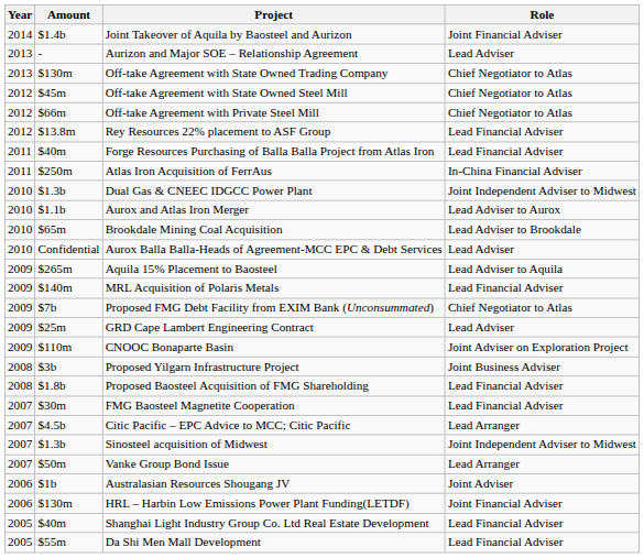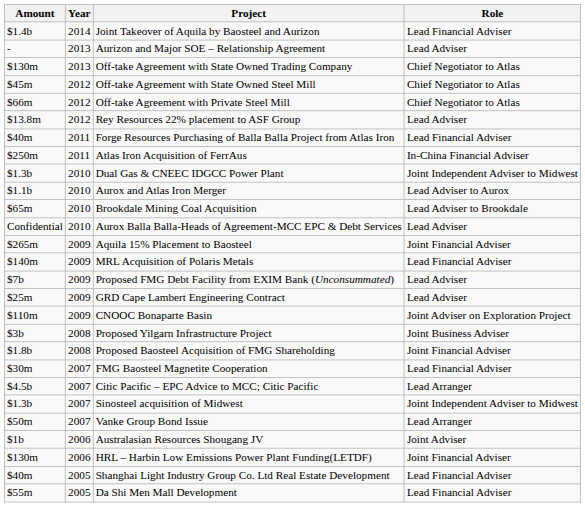 <table class="wikitable">
 <tr>
+<th>Amount</th>
 <th>Year</th>
-<th>Amount</th>
 <th>Project</th>
 <th>Role</th>
 </tr>
 <tr>
+<td>$1.4b</td>
 <td>2014</td>
-<td>$1.4b</td>
 <td>Joint Takeover of Aquila by Baosteel and Aurizon</td>
-<td>Joint Financial Adviser</td>
+<td>Lead Financial Adviser</td>
 </tr>
 <tr>
+<td>-</td>
 <td>2013</td>
-<td>-</td>
 <td>Aurizon and Major SOE – Relationship Agreement</td>
 <td>Lead Adviser</td>
 </tr>
 <tr>
+<td>$130m</td>
 <td>2013</td>
-<td>$130m</td>
 <td>Off-take Agreement with State Owned Trading Company</td>
 <td>Chief Negotiator to Atlas</td>
 </tr>
 <tr>
+<td>$45m</td>
 <td>2012</td>
-<td>$45m</td>
 <td>Off-take Agreement with State Owned Steel Mill</td>
 <td>Chief Negotiator to Atlas</td>
 </tr>
 <tr>
+<td>$66m</td>
 <td>2012</td>
-<td>$66m</td>
 <td>Off-take Agreement with Private Steel Mill</td>
 <td>Chief Negotiator to Atlas</td>
 </tr>
 <tr>
+<td>$13.8m</td>
 <td>2012</td>
-<td>$13.8m</td>
 <td>Rey Resources 22% placement to ASF Group</td>
-<td>Lead Financial Adviser</td>
+<td>Lead Adviser</td>
 </tr>
 <tr>
+<td>$40m</td>
 <td>2011</td>
-<td>$40m</td>
 <td>Forge Resources Purchasing of Balla Balla Project from Atlas Iron</td>
 <td>Lead Financial Adviser</td>
 </tr>
 <tr>
+<td>$250m</td>
 <td>2011</td>
-<td>$250m</td>
 <td>Atlas Iron Acquisition of FerrAus</td>
 <td>In-China Financial Adviser</td>
 </tr>
 <tr>
+<td>$1.3b</td>
 <td>2010</td>
-<td>$1.3b</td>
 <td>Dual Gas & CNEEC IDGCC Power Plant</td>
 <td>Joint Independent Adviser to Midwest</td>
 </tr>
 <tr>
+<td>$1.1b</td>
 <td>2010</td>
-<td>$1.1b</td>
 <td>Aurox and Atlas Iron Merger</td>
 <td>Lead Adviser to Aurox</td>
 </tr>
 <tr>
+<td>$65m</td>
 <td>2010</td>
-<td>$65m</td>
 <td>Brookdale Mining Coal Acquisition</td>
 <td>Lead Adviser to Brookdale</td>
 </tr>
 <tr>
+<td>Confidential</td>
 <td>2010</td>
-<td>Confidential</td>
 <td>Aurox Balla Balla-Heads of Agreement-MCC EPC & Debt Services</td>
 <td>Lead Adviser</td>
 </tr>
 <tr>
+<td>$265m</td>
 <td>2009</td>
-<td>$265m</td>
 <td>Aquila 15% Placement to Baosteel</td>
-<td>Lead Adviser to Aquila</td>
+<td>Joint Financial Adviser</td>
 </tr>
 <tr>
+<td>$140m</td>
 <td>2009</td>
-<td>$140m</td>
 <td>MRL Acquisition of Polaris Metals</td>
 <td>Lead Financial Adviser</td>
 </tr>
 <tr>
+<td>$7b</td>
 <td>2009</td>
-<td>$7b</td>
 <td>Proposed FMG Debt Facility from EXIM Bank (<em>Unconsummated</em>)</td>
-<td>Chief Negotiator to Atlas</td>
+<td>Lead Adviser</td>
 </tr>
 <tr>
+<td>$25m</td>
 <td>2009</td>
-<td>$25m</td>
 <td>GRD Cape Lambert Engineering Contract</td>
 <td>Lead Adviser</td>
 </tr>
 <tr>
+<td>$110m</td>
 <td>2009</td>
-<td>$110m</td>
 <td>CNOOC Bonaparte Basin</td>
 <td>Joint Adviser on Exploration Project</td>
 </tr>
 <tr>
+<td>$3b</td>
 <td>2008</td>
-<td>$3b</td>
 <td>Proposed Yilgarn Infrastructure Project</td>
 <td>Joint Business Adviser</td>
 </tr>
 <tr>
+<td>$1.8b</td>
 <td>2008</td>
-<td>$1.8b</td>
 <td>Proposed Baosteel Acquisition of FMG Shareholding</td>
-<td>Lead Financial Adviser</td>
+<td>Joint Financial Adviser</td>
 </tr>
 <tr>
+<td>$30m</td>
 <td>2007</td>
-<td>$30m</td>
 <td>FMG Baosteel Magnetite Cooperation</td>
 <td>Lead Financial Adviser</td>
 </tr>
 <tr>
+<td>$4.5b</td>
 <td>2007</td>
-<td>$4.5b</td>
 <td>Citic Pacific – EPC Advice to MCC; Citic Pacific</td>
 <td>Lead Arranger</td>
 </tr>
 <tr>
+<td>$1.3b</td>
 <td>2007</td>
-<td>$1.3b</td>
 <td>Sinosteel acquisition of Midwest</td>
 <td>Joint Independent Adviser to Midwest</td>
 </tr>
 <tr>
+<td>$50m</td>
 <td>2007</td>
-<td>$50m</td>
 <td>Vanke Group Bond Issue</td>
 <td>Lead Arranger</td>
 </tr>
 <tr>
+<td>$1b</td>
 <td>2006</td>
-<td>$1b</td>
 <td>Australasian Resources Shougang JV</td>
 <td>Joint Adviser</td>
 </tr>
 <tr>
+<td>$130m</td>
 <td>2006</td>
-<td>$130m</td>
 <td>HRL – Harbin Low Emissions Power Plant Funding(LETDF)</td>
 <td>Joint Financial Adviser</td>
 </tr>
 <tr>
+<td>$40m</td>
 <td>2005</td>
-<td>$40m</td>
 <td>Shanghai Light Industry Group Co. Ltd Real Estate Development</td>
 <td>Lead Financial Adviser</td>
 </tr>
 <tr>
+<td>$55m</td>
 <td>2005</td>
-<td>$55m</td>
 <td>Da Shi Men Mall Development</td>
 <td>Lead Financial Adviser</td>
 </tr>
 </table>
